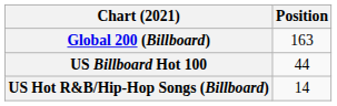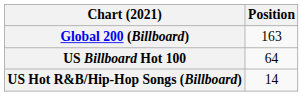 <table class="wikitable sortable plainrowheaders" style="text-align:center">
 <tr>
 <th scope="col">Chart (2021)</th>
 <th scope="col">Position</th>
 </tr>
 <tr>
 <th scope="row"><a href='#'>Global 200</a> (<em>Billboard</em>)</th>
 <td>163</td>
 </tr>
 <tr>
 <th scope="row">US <em>Billboard</em> Hot 100</th>
-<td>44</td>
+<td>64</td>
 </tr>
 <tr>
 <th scope="row">US Hot R&B/Hip-Hop Songs (<em>Billboard</em>)</th>
 <td>14</td>
 </tr>
 </table>
